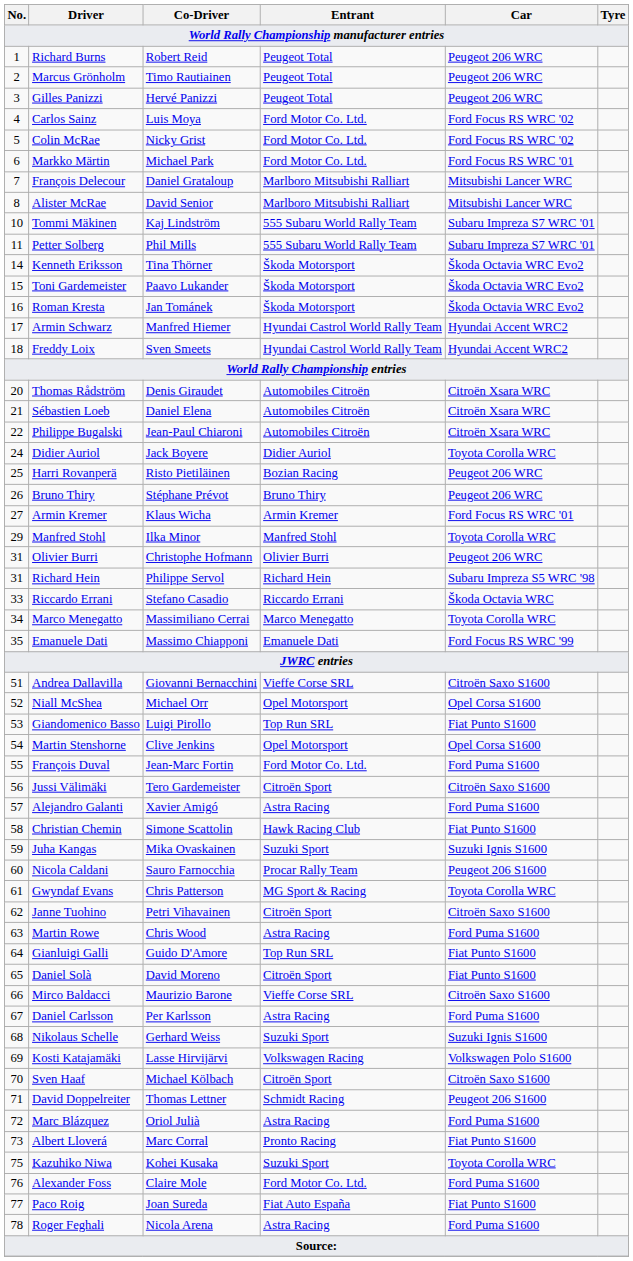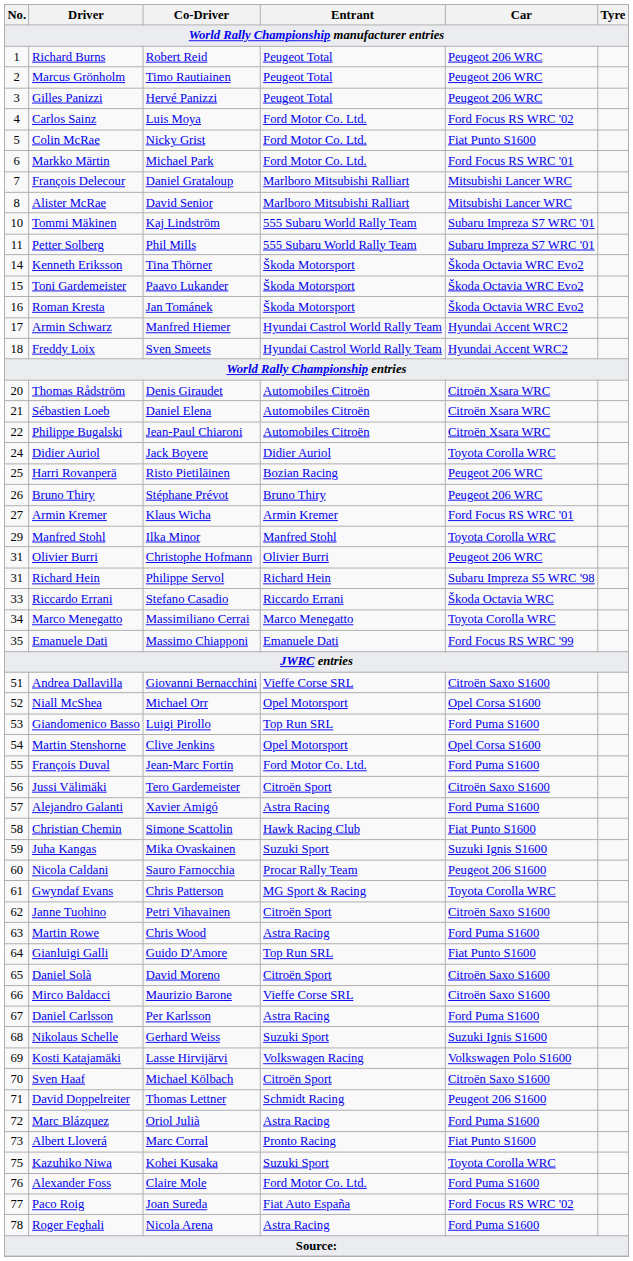 <table class="wikitable" style="font-size: 85%;">
 <tr>
 <th>No.</th>
 <th>Driver</th>
 <th>Co-Driver</th>
 <th>Entrant</th>
 <th>Car</th>
 <th>Tyre</th>
 </tr>
 <tr>
 <td style="background-color:#EAECF0; text-align:center" colspan="6"><strong><em><a href='#'>World Rally Championship</a> manufacturer entries</em></strong></td>
 </tr>
 <tr>
 <td align="center">1</td>
 <td> <a href='#'>Richard Burns</a></td>
 <td> <a href='#'>Robert Reid</a></td>
 <td> <a href='#'>Peugeot Total</a></td>
 <td><a href='#'>Peugeot 206 WRC</a></td>
 <td align="center"></td>
 </tr>
 <tr>
 <td align="center">2</td>
 <td> <a href='#'>Marcus Grönholm</a></td>
 <td> <a href='#'>Timo Rautiainen</a></td>
 <td> <a href='#'>Peugeot Total</a></td>
 <td><a href='#'>Peugeot 206 WRC</a></td>
 <td align="center"></td>
 </tr>
 <tr>
 <td align="center">3</td>
 <td> <a href='#'>Gilles Panizzi</a></td>
 <td> <a href='#'>Hervé Panizzi</a></td>
 <td> <a href='#'>Peugeot Total</a></td>
 <td><a href='#'>Peugeot 206 WRC</a></td>
 <td align="center"></td>
 </tr>
 <tr>
 <td align="center">4</td>
 <td> <a href='#'>Carlos Sainz</a></td>
 <td> <a href='#'>Luis Moya</a></td>
 <td> <a href='#'>Ford Motor Co. Ltd.</a></td>
 <td><a href='#'>Ford Focus RS WRC '02</a></td>
 <td align="center"></td>
 </tr>
 <tr>
 <td align="center">5</td>
 <td> <a href='#'>Colin McRae</a></td>
 <td> <a href='#'>Nicky Grist</a></td>
 <td> <a href='#'>Ford Motor Co. Ltd.</a></td>
-<td><a href='#'>Ford Focus RS WRC '02</a></td>
+<td><a href='#'>Fiat Punto S1600</a></td>
 <td align="center"></td>
 </tr>
 <tr>
 <td align="center">6</td>
 <td> <a href='#'>Markko Märtin</a></td>
 <td> <a href='#'>Michael Park</a></td>
 <td> <a href='#'>Ford Motor Co. Ltd.</a></td>
 <td><a href='#'>Ford Focus RS WRC '01</a></td>
 <td align="center"></td>
 </tr>
 <tr>
 <td align="center">7</td>
 <td> <a href='#'>François Delecour</a></td>
 <td> <a href='#'>Daniel Grataloup</a></td>
 <td> <a href='#'>Marlboro Mitsubishi Ralliart</a></td>
 <td><a href='#'>Mitsubishi Lancer WRC</a></td>
 <td align="center"></td>
 </tr>
 <tr>
 <td align="center">8</td>
 <td> <a href='#'>Alister McRae</a></td>
 <td> <a href='#'>David Senior</a></td>
 <td> <a href='#'>Marlboro Mitsubishi Ralliart</a></td>
 <td><a href='#'>Mitsubishi Lancer WRC</a></td>
 <td align="center"></td>
 </tr>
 <tr>
 <td align="center">10</td>
 <td> <a href='#'>Tommi Mäkinen</a></td>
 <td> <a href='#'>Kaj Lindström</a></td>
 <td> <a href='#'>555 Subaru World Rally Team</a></td>
 <td><a href='#'>Subaru Impreza S7 WRC '01</a></td>
 <td align="center"></td>
 </tr>
 <tr>
 <td align="center">11</td>
 <td> <a href='#'>Petter Solberg</a></td>
 <td> <a href='#'>Phil Mills</a></td>
 <td> <a href='#'>555 Subaru World Rally Team</a></td>
 <td><a href='#'>Subaru Impreza S7 WRC '01</a></td>
 <td align="center"></td>
 </tr>
 <tr>
 <td align="center">14</td>
 <td> <a href='#'>Kenneth Eriksson</a></td>
 <td> <a href='#'>Tina Thörner</a></td>
 <td> <a href='#'>Škoda Motorsport</a></td>
 <td><a href='#'>Škoda Octavia WRC Evo2</a></td>
 <td align="center"></td>
 </tr>
 <tr>
 <td align="center">15</td>
 <td> <a href='#'>Toni Gardemeister</a></td>
 <td> <a href='#'>Paavo Lukander</a></td>
 <td> <a href='#'>Škoda Motorsport</a></td>
 <td><a href='#'>Škoda Octavia WRC Evo2</a></td>
 <td align="center"></td>
 </tr>
 <tr>
 <td align="center">16</td>
 <td> <a href='#'>Roman Kresta</a></td>
 <td> <a href='#'>Jan Tománek</a></td>
 <td> <a href='#'>Škoda Motorsport</a></td>
 <td><a href='#'>Škoda Octavia WRC Evo2</a></td>
 <td align="center"></td>
 </tr>
 <tr>
 <td align="center">17</td>
 <td> <a href='#'>Armin Schwarz</a></td>
 <td> <a href='#'>Manfred Hiemer</a></td>
 <td> <a href='#'>Hyundai Castrol World Rally Team</a></td>
 <td><a href='#'>Hyundai Accent WRC2</a></td>
 <td align="center"></td>
 </tr>
 <tr>
 <td align="center">18</td>
 <td> <a href='#'>Freddy Loix</a></td>
 <td> <a href='#'>Sven Smeets</a></td>
 <td> <a href='#'>Hyundai Castrol World Rally Team</a></td>
 <td><a href='#'>Hyundai Accent WRC2</a></td>
 <td align="center"></td>
 </tr>
 <tr>
 <td style="background-color:#EAECF0; text-align:center" colspan="6"><strong><em><a href='#'>World Rally Championship</a> entries</em></strong></td>
 </tr>
 <tr>
 <td align="center">20</td>
 <td> <a href='#'>Thomas Rådström</a></td>
 <td> <a href='#'>Denis Giraudet</a></td>
 <td> <a href='#'>Automobiles Citroën</a></td>
 <td><a href='#'>Citroën Xsara WRC</a></td>
 <td align="center"></td>
 </tr>
 <tr>
 <td align="center">21</td>
 <td> <a href='#'>Sébastien Loeb</a></td>
 <td> <a href='#'>Daniel Elena</a></td>
 <td> <a href='#'>Automobiles Citroën</a></td>
 <td><a href='#'>Citroën Xsara WRC</a></td>
 <td align="center"></td>
 </tr>
 <tr>
 <td align="center">22</td>
 <td> <a href='#'>Philippe Bugalski</a></td>
 <td> <a href='#'>Jean-Paul Chiaroni</a></td>
 <td> <a href='#'>Automobiles Citroën</a></td>
 <td><a href='#'>Citroën Xsara WRC</a></td>
 <td align="center"></td>
 </tr>
 <tr>
 <td align="center">24</td>
 <td> <a href='#'>Didier Auriol</a></td>
 <td> <a href='#'>Jack Boyere</a></td>
 <td> <a href='#'>Didier Auriol</a></td>
 <td><a href='#'>Toyota Corolla WRC</a></td>
 <td align="center"></td>
 </tr>
 <tr>
 <td align="center">25</td>
 <td> <a href='#'>Harri Rovanperä</a></td>
 <td> <a href='#'>Risto Pietiläinen</a></td>
 <td> <a href='#'>Bozian Racing</a></td>
 <td><a href='#'>Peugeot 206 WRC</a></td>
 <td align="center"></td>
 </tr>
 <tr>
 <td align="center">26</td>
 <td> <a href='#'>Bruno Thiry</a></td>
 <td> <a href='#'>Stéphane Prévot</a></td>
 <td> <a href='#'>Bruno Thiry</a></td>
 <td><a href='#'>Peugeot 206 WRC</a></td>
 <td align="center"></td>
 </tr>
 <tr>
 <td align="center">27</td>
 <td> <a href='#'>Armin Kremer</a></td>
 <td> <a href='#'>Klaus Wicha</a></td>
 <td> <a href='#'>Armin Kremer</a></td>
 <td><a href='#'>Ford Focus RS WRC '01</a></td>
 <td align="center"></td>
 </tr>
 <tr>
 <td align="center">29</td>
 <td> <a href='#'>Manfred Stohl</a></td>
 <td> <a href='#'>Ilka Minor</a></td>
 <td> <a href='#'>Manfred Stohl</a></td>
 <td><a href='#'>Toyota Corolla WRC</a></td>
 <td align="center"></td>
 </tr>
 <tr>
 <td align="center">31</td>
 <td> <a href='#'>Olivier Burri</a></td>
 <td> <a href='#'>Christophe Hofmann</a></td>
 <td> <a href='#'>Olivier Burri</a></td>
 <td><a href='#'>Peugeot 206 WRC</a></td>
 <td align="center"></td>
 </tr>
 <tr>
 <td align="center">31</td>
 <td> <a href='#'>Richard Hein</a></td>
 <td> <a href='#'>Philippe Servol</a></td>
 <td> <a href='#'>Richard Hein</a></td>
 <td><a href='#'>Subaru Impreza S5 WRC '98</a></td>
 <td></td>
 </tr>
 <tr>
 <td align="center">33</td>
 <td> <a href='#'>Riccardo Errani</a></td>
 <td> <a href='#'>Stefano Casadio</a></td>
 <td> <a href='#'>Riccardo Errani</a></td>
 <td><a href='#'>Škoda Octavia WRC</a></td>
 <td></td>
 </tr>
 <tr>
 <td align="center">34</td>
 <td> <a href='#'>Marco Menegatto</a></td>
 <td> <a href='#'>Massimiliano Cerrai</a></td>
 <td> <a href='#'>Marco Menegatto</a></td>
 <td><a href='#'>Toyota Corolla WRC</a></td>
 <td align="center"></td>
 </tr>
 <tr>
 <td align="center">35</td>
 <td> <a href='#'>Emanuele Dati</a></td>
 <td> <a href='#'>Massimo Chiapponi</a></td>
 <td> <a href='#'>Emanuele Dati</a></td>
 <td><a href='#'>Ford Focus RS WRC '99</a></td>
 <td align="center"></td>
 </tr>
 <tr>
 <td style="background-color:#EAECF0; text-align:center" colspan="6"><strong><em><a href='#'>JWRC</a> entries</em></strong></td>
 </tr>
 <tr>
 <td align="center">51</td>
 <td> <a href='#'>Andrea Dallavilla</a></td>
 <td> <a href='#'>Giovanni Bernacchini</a></td>
 <td> <a href='#'>Vieffe Corse SRL</a></td>
 <td><a href='#'>Citroën Saxo S1600</a></td>
 <td align="center"></td>
 </tr>
 <tr>
 <td align="center">52</td>
 <td> <a href='#'>Niall McShea</a></td>
 <td> <a href='#'>Michael Orr</a></td>
 <td> <a href='#'>Opel Motorsport</a></td>
 <td><a href='#'>Opel Corsa S1600</a></td>
 <td align="center"></td>
 </tr>
 <tr>
 <td align="center">53</td>
 <td> <a href='#'>Giandomenico Basso</a></td>
 <td> <a href='#'>Luigi Pirollo</a></td>
 <td> <a href='#'>Top Run SRL</a></td>
-<td><a href='#'>Fiat Punto S1600</a></td>
+<td><a href='#'>Ford Puma S1600</a></td>
 <td align="center"></td>
 </tr>
 <tr>
 <td align="center">54</td>
 <td> <a href='#'>Martin Stenshorne</a></td>
 <td> <a href='#'>Clive Jenkins</a></td>
 <td> <a href='#'>Opel Motorsport</a></td>
 <td><a href='#'>Opel Corsa S1600</a></td>
 <td align="center"></td>
 </tr>
 <tr>
 <td align="center">55</td>
 <td> <a href='#'>François Duval</a></td>
 <td> <a href='#'>Jean-Marc Fortin</a></td>
 <td> <a href='#'>Ford Motor Co. Ltd.</a></td>
 <td><a href='#'>Ford Puma S1600</a></td>
 <td align="center"></td>
 </tr>
 <tr>
 <td align="center">56</td>
 <td> <a href='#'>Jussi Välimäki</a></td>
 <td> <a href='#'>Tero Gardemeister</a></td>
 <td> <a href='#'>Citroën Sport</a></td>
 <td><a href='#'>Citroën Saxo S1600</a></td>
 <td align="center"></td>
 </tr>
 <tr>
 <td align="center">57</td>
 <td> <a href='#'>Alejandro Galanti</a></td>
 <td> <a href='#'>Xavier Amigó</a></td>
 <td> <a href='#'>Astra Racing</a></td>
 <td><a href='#'>Ford Puma S1600</a></td>
 <td align="center"></td>
 </tr>
 <tr>
 <td align="center">58</td>
 <td> <a href='#'>Christian Chemin</a></td>
 <td> <a href='#'>Simone Scattolin</a></td>
 <td> <a href='#'>Hawk Racing Club</a></td>
 <td><a href='#'>Fiat Punto S1600</a></td>
 <td align="center"></td>
 </tr>
 <tr>
 <td align="center">59</td>
 <td> <a href='#'>Juha Kangas</a></td>
 <td> <a href='#'>Mika Ovaskainen</a></td>
 <td> <a href='#'>Suzuki Sport</a></td>
 <td><a href='#'>Suzuki Ignis S1600</a></td>
 <td align="center"></td>
 </tr>
 <tr>
 <td align="center">60</td>
 <td> <a href='#'>Nicola Caldani</a></td>
 <td> <a href='#'>Sauro Farnocchia</a></td>
 <td> <a href='#'>Procar Rally Team</a></td>
 <td><a href='#'>Peugeot 206 S1600</a></td>
 <td align="center"></td>
 </tr>
 <tr>
 <td align="center">61</td>
 <td> <a href='#'>Gwyndaf Evans</a></td>
 <td> <a href='#'>Chris Patterson</a></td>
 <td> <a href='#'>MG Sport & Racing</a></td>
 <td><a href='#'>Toyota Corolla WRC</a></td>
 <td align="center"></td>
 </tr>
 <tr>
 <td align="center">62</td>
 <td> <a href='#'>Janne Tuohino</a></td>
 <td> <a href='#'>Petri Vihavainen</a></td>
 <td> <a href='#'>Citroën Sport</a></td>
 <td><a href='#'>Citroën Saxo S1600</a></td>
 <td align="center"></td>
 </tr>
 <tr>
 <td align="center">63</td>
 <td> <a href='#'>Martin Rowe</a></td>
 <td> <a href='#'>Chris Wood</a></td>
 <td> <a href='#'>Astra Racing</a></td>
 <td><a href='#'>Ford Puma S1600</a></td>
 <td align="center"></td>
 </tr>
 <tr>
 <td align="center">64</td>
 <td> <a href='#'>Gianluigi Galli</a></td>
 <td> <a href='#'>Guido D'Amore</a></td>
 <td> <a href='#'>Top Run SRL</a></td>
 <td><a href='#'>Fiat Punto S1600</a></td>
 <td align="center"></td>
 </tr>
 <tr>
 <td align="center">65</td>
 <td> <a href='#'>Daniel Solà</a></td>
 <td> <a href='#'>David Moreno</a></td>
 <td> <a href='#'>Citroën Sport</a></td>
-<td><a href='#'>Fiat Punto S1600</a></td>
+<td><a href='#'>Citroën Saxo S1600</a></td>
 <td align="center"></td>
 </tr>
 <tr>
 <td align="center">66</td>
 <td> <a href='#'>Mirco Baldacci</a></td>
 <td> <a href='#'>Maurizio Barone</a></td>
 <td> <a href='#'>Vieffe Corse SRL</a></td>
 <td><a href='#'>Citroën Saxo S1600</a></td>
 <td align="center"></td>
 </tr>
 <tr>
 <td align="center">67</td>
 <td> <a href='#'>Daniel Carlsson</a></td>
 <td> <a href='#'>Per Karlsson</a></td>
 <td> <a href='#'>Astra Racing</a></td>
 <td><a href='#'>Ford Puma S1600</a></td>
 <td align="center"></td>
 </tr>
 <tr>
 <td align="center">68</td>
 <td> <a href='#'>Nikolaus Schelle</a></td>
 <td> <a href='#'>Gerhard Weiss</a></td>
 <td> <a href='#'>Suzuki Sport</a></td>
 <td><a href='#'>Suzuki Ignis S1600</a></td>
 <td align="center"></td>
 </tr>
 <tr>
 <td align="center">69</td>
 <td> <a href='#'>Kosti Katajamäki</a></td>
 <td> <a href='#'>Lasse Hirvijärvi</a></td>
 <td> <a href='#'>Volkswagen Racing</a></td>
 <td><a href='#'>Volkswagen Polo S1600</a></td>
 <td align="center"></td>
 </tr>
 <tr>
 <td align="center">70</td>
 <td> <a href='#'>Sven Haaf</a></td>
 <td> <a href='#'>Michael Kölbach</a></td>
 <td> <a href='#'>Citroën Sport</a></td>
 <td><a href='#'>Citroën Saxo S1600</a></td>
 <td align="center"></td>
 </tr>
 <tr>
 <td align="center">71</td>
 <td> <a href='#'>David Doppelreiter</a></td>
 <td> <a href='#'>Thomas Lettner</a></td>
 <td> <a href='#'>Schmidt Racing</a></td>
 <td><a href='#'>Peugeot 206 S1600</a></td>
 <td align="center"></td>
 </tr>
 <tr>
 <td align="center">72</td>
 <td> <a href='#'>Marc Blázquez</a></td>
 <td> <a href='#'>Oriol Julià</a></td>
 <td> <a href='#'>Astra Racing</a></td>
 <td><a href='#'>Ford Puma S1600</a></td>
 <td align="center"></td>
 </tr>
 <tr>
 <td align="center">73</td>
 <td> <a href='#'>Albert Lloverá</a></td>
 <td> <a href='#'>Marc Corral</a></td>
 <td> <a href='#'>Pronto Racing</a></td>
 <td><a href='#'>Fiat Punto S1600</a></td>
 <td align="center"></td>
 </tr>
 <tr>
 <td align="center">75</td>
 <td> <a href='#'>Kazuhiko Niwa</a></td>
 <td> <a href='#'>Kohei Kusaka</a></td>
 <td> <a href='#'>Suzuki Sport</a></td>
 <td><a href='#'>Toyota Corolla WRC</a></td>
 <td align="center"></td>
 </tr>
 <tr>
 <td align="center">76</td>
 <td> <a href='#'>Alexander Foss</a></td>
 <td> <a href='#'>Claire Mole</a></td>
 <td> <a href='#'>Ford Motor Co. Ltd.</a></td>
 <td><a href='#'>Ford Puma S1600</a></td>
 <td align="center"></td>
 </tr>
 <tr>
 <td align="center">77</td>
 <td> <a href='#'>Paco Roig</a></td>
 <td> <a href='#'>Joan Sureda</a></td>
 <td> <a href='#'>Fiat Auto España</a></td>
-<td><a href='#'>Fiat Punto S1600</a></td>
+<td><a href='#'>Ford Focus RS WRC '02</a></td>
 <td align="center"></td>
 </tr>
 <tr>
 <td align="center">78</td>
 <td> <a href='#'>Roger Feghali</a></td>
 <td> <a href='#'>Nicola Arena</a></td>
 <td> <a href='#'>Astra Racing</a></td>
 <td><a href='#'>Ford Puma S1600</a></td>
 <td align="center"></td>
 </tr>
 <tr>
 <td style="background-color:#EAECF0; text-align:center" colspan="6"><strong>Source:</strong></td>
 </tr>
 <tr>
 </tr>
 </table>
